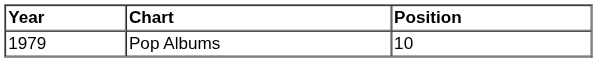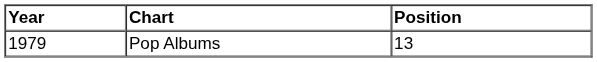 <table border=1 cellspacing=0 cellpadding=2 width="550px">
 <tr>
 <th align="left">Year</th>
 <th align="left">Chart</th>
 <th align="left">Position</th>
 </tr>
 <tr>
 <td align="left">1979</td>
 <td align="left">Pop Albums</td>
-<td align="left">10</td>
+<td align="left">13</td>
 </tr>
 <tr>
 </tr>
 </table>
